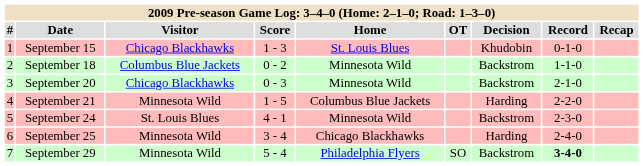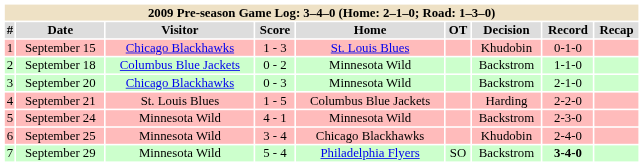 <table class="toccolours collapsible collapsed" width=90% style="clear:both; margin:1.5em auto; text-align:center">
 <tr>
 <th colspan=11 style="background:#EEE1C5; color:#000000;">2009 Pre-season Game Log: 3–4–0 (Home: 2–1–0; Road: 1–3–0)</th>
 </tr>
 <tr align="center" bgcolor="#dddddd">
 <td><strong>#</strong></td>
 <td><strong>Date</strong></td>
 <td><strong>Visitor</strong></td>
 <td><strong>Score</strong></td>
 <td><strong>Home</strong></td>
 <td><strong>OT</strong></td>
 <td><strong>Decision</strong></td>
 <td><strong>Record</strong></td>
 <td><strong>Recap</strong></td>
 </tr>
 <tr align="center" bgcolor="ffbbbb">
 <td>1</td>
 <td>September 15</td>
 <td><a href='#'>Chicago Blackhawks</a></td>
 <td>1 - 3</td>
 <td><a href='#'>St. Louis Blues</a></td>
 <td></td>
 <td>Khudobin</td>
 <td>0-1-0</td>
 <td></td>
 </tr>
 <tr align="center" bgcolor="#ccffcc">
 <td>2</td>
 <td>September 18</td>
 <td><a href='#'>Columbus Blue Jackets</a></td>
 <td>0 - 2</td>
 <td>Minnesota Wild</td>
 <td></td>
 <td>Backstrom</td>
 <td>1-1-0</td>
 <td></td>
 </tr>
 <tr align="center" bgcolor="#ccffcc">
 <td>3</td>
 <td>September 20</td>
 <td><a href='#'>Chicago Blackhawks</a></td>
 <td>0 - 3</td>
 <td>Minnesota Wild</td>
 <td></td>
 <td>Backstrom</td>
 <td>2-1-0</td>
 <td></td>
 </tr>
 <tr align="center" bgcolor="ffbbbb">
 <td>4</td>
 <td>September 21</td>
-<td>Minnesota Wild</td>
+<td>St. Louis Blues</td>
 <td>1 - 5</td>
 <td>Columbus Blue Jackets</td>
 <td></td>
 <td>Harding</td>
 <td>2-2-0</td>
 <td></td>
 </tr>
 <tr align="center" bgcolor="ffbbbb">
 <td>5</td>
 <td>September 24</td>
-<td>St. Louis Blues</td>
+<td>Minnesota Wild</td>
 <td>4 - 1</td>
 <td>Minnesota Wild</td>
 <td></td>
 <td>Backstrom</td>
 <td>2-3-0</td>
 <td></td>
 </tr>
 <tr align="center" bgcolor="ffbbbb">
 <td>6</td>
 <td>September 25</td>
 <td>Minnesota Wild</td>
 <td>3 - 4</td>
 <td>Chicago Blackhawks</td>
 <td></td>
-<td>Harding</td>
+<td>Khudobin</td>
 <td>2-4-0</td>
 <td></td>
 </tr>
 <tr align="center" bgcolor="#ccffcc">
 <td>7</td>
 <td>September 29</td>
 <td>Minnesota Wild</td>
 <td>5 - 4</td>
 <td><a href='#'>Philadelphia Flyers</a></td>
 <td>SO</td>
 <td>Backstrom</td>
 <td><strong>3-4-0</strong></td>
 <td></td>
 </tr>
 </table>
